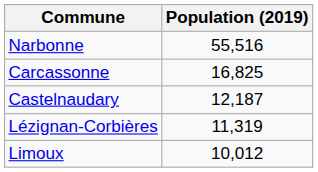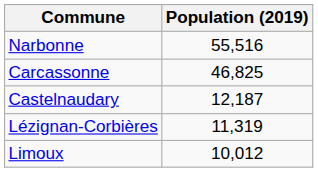 <table class=wikitable>
 <tr>
 <th>Commune</th>
 <th>Population (2019)</th>
 </tr>
 <tr>
 <td><a href='#'>Narbonne</a></td>
 <td style="text-align: center;">55,516</td>
 </tr>
 <tr>
 <td><a href='#'>Carcassonne</a></td>
-<td style="text-align: center;">16,825</td>
+<td style="text-align: center;">46,825</td>
 </tr>
 <tr>
 <td><a href='#'>Castelnaudary</a></td>
 <td style="text-align: center;">12,187</td>
 </tr>
 <tr>
 <td><a href='#'>Lézignan-Corbières</a></td>
 <td style="text-align: center;">11,319</td>
 </tr>
 <tr>
 <td><a href='#'>Limoux</a></td>
 <td style="text-align: center;">10,012</td>
 </tr>
 </table>
